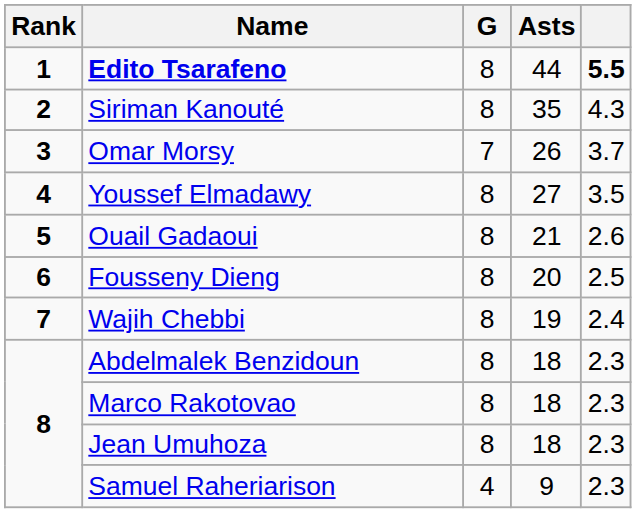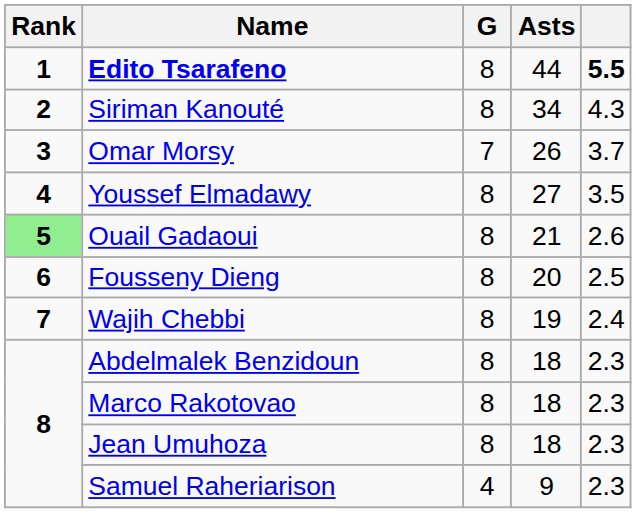 <table class="wikitable" style="text-align:center; font-size:90%;">
 <tr>
 <th width=20px>Rank</th>
 <th width=200px>Name</th>
 <th width=20px>G</th>
 <th width=20px>Asts</th>
 <th width=20px></th>
 </tr>
 <tr>
 <td><strong>1</strong></td>
 <td align=left> <strong><a href='#'>Edito Tsarafeno</a></strong></td>
 <td>8</td>
 <td>44</td>
 <td><strong>5.5</strong></td>
 </tr>
 <tr>
 <td><strong>2</strong></td>
 <td align=left> <a href='#'>Siriman Kanouté</a></td>
 <td>8</td>
-<td>35</td>
+<td>34</td>
 <td>4.3</td>
 </tr>
 <tr>
 <td><strong>3</strong></td>
 <td align=left> <a href='#'>Omar Morsy</a></td>
 <td>7</td>
 <td>26</td>
 <td>3.7</td>
 </tr>
 <tr>
 <td><strong>4</strong></td>
 <td align=left> <a href='#'>Youssef Elmadawy</a></td>
 <td>8</td>
 <td>27</td>
 <td>3.5</td>
 </tr>
 <tr>
-<td><strong>5</strong></td>
+<td style="background: lightgreen;"><strong>5</strong></td>
 <td align=left> <a href='#'>Ouail Gadaoui</a></td>
 <td>8</td>
 <td>21</td>
 <td>2.6</td>
 </tr>
 <tr>
 <td><strong>6</strong></td>
 <td align=left> <a href='#'>Fousseny Dieng</a></td>
 <td>8</td>
 <td>20</td>
 <td>2.5</td>
 </tr>
 <tr>
 <td><strong>7</strong></td>
 <td align=left> <a href='#'>Wajih Chebbi</a></td>
 <td>8</td>
 <td>19</td>
 <td>2.4</td>
 </tr>
 <tr>
 <td rowspan=4><strong>8</strong></td>
 <td align=left> <a href='#'>Abdelmalek Benzidoun</a></td>
 <td>8</td>
 <td>18</td>
 <td>2.3</td>
 </tr>
 <tr>
 <td align=left> <a href='#'>Marco Rakotovao</a></td>
 <td>8</td>
 <td>18</td>
 <td>2.3</td>
 </tr>
 <tr>
 <td align=left> <a href='#'>Jean Umuhoza</a></td>
 <td>8</td>
 <td>18</td>
 <td>2.3</td>
 </tr>
 <tr>
 <td align=left> <a href='#'>Samuel Raheriarison</a></td>
 <td>4</td>
 <td>9</td>
 <td>2.3</td>
 </tr>
 </table>
